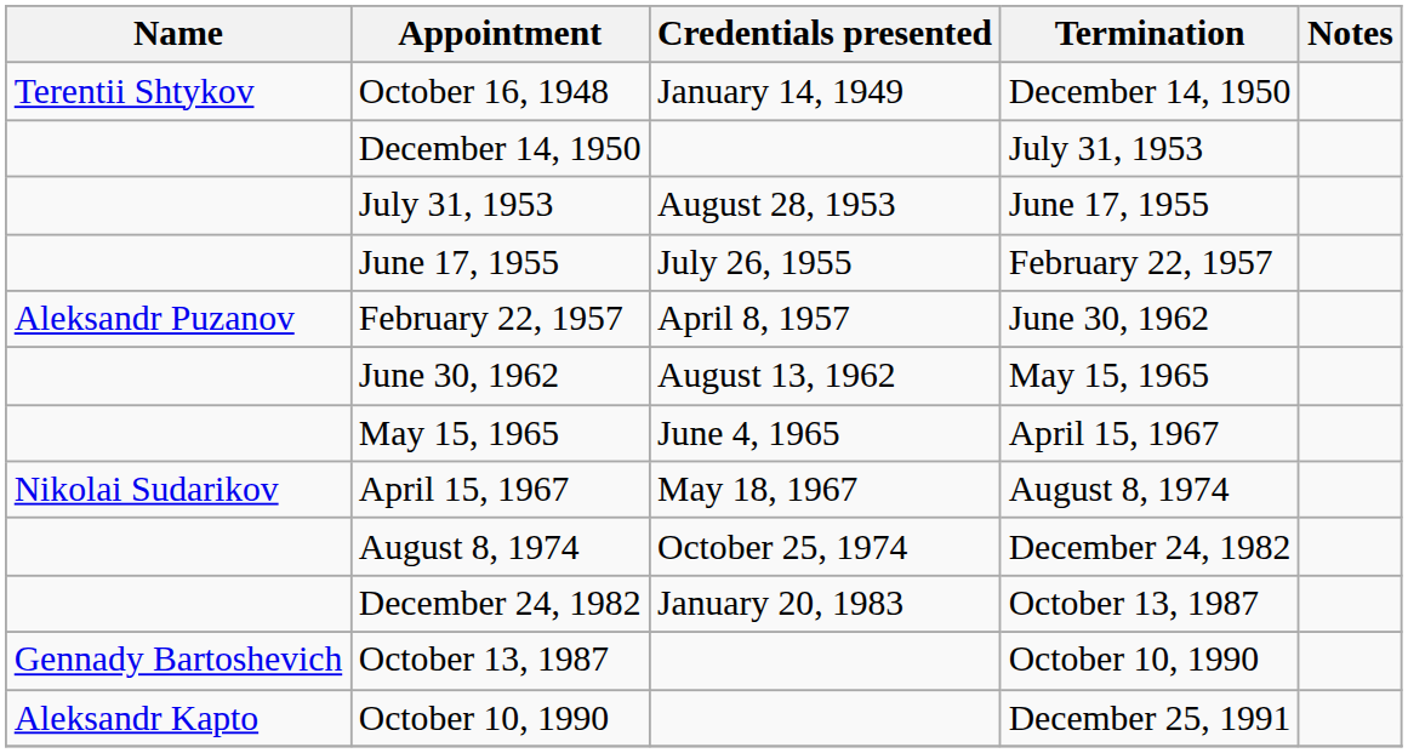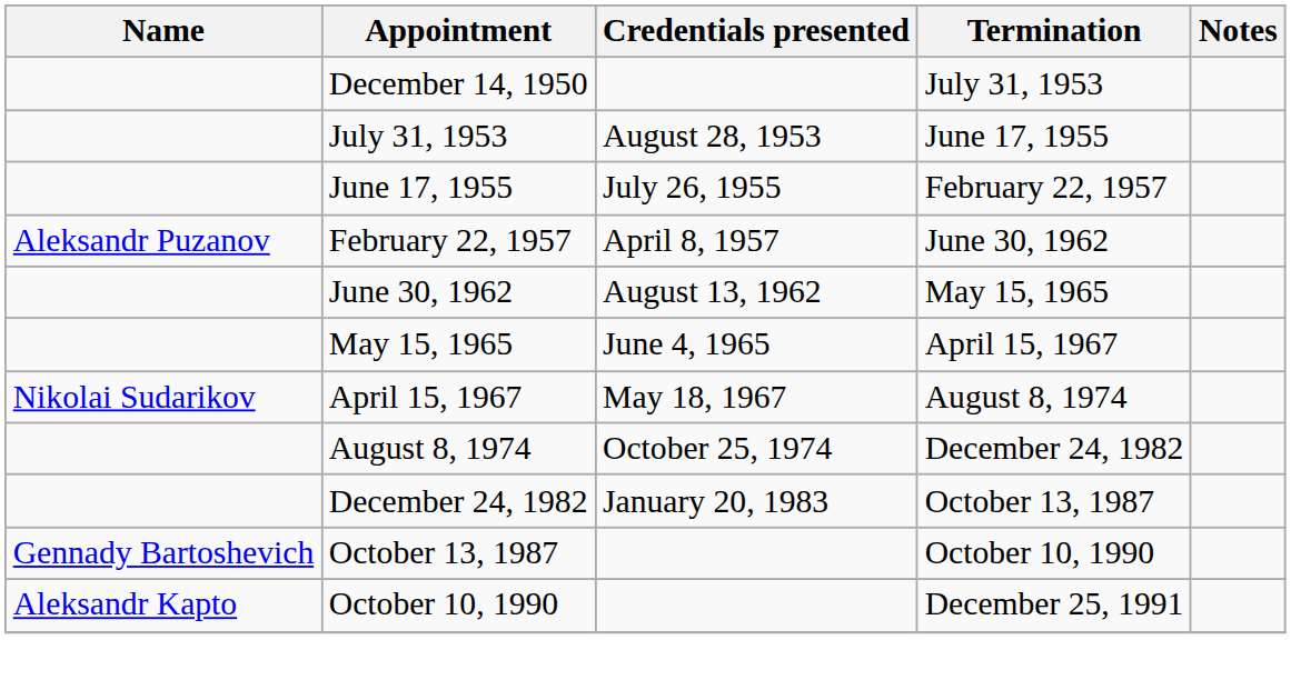 <table class="wikitable">
 <tr valign="middle">
 <th>Name</th>
 <th>Appointment</th>
 <th>Credentials presented</th>
 <th>Termination</th>
 <th>Notes</th>
-</tr>
-<tr>
-<td><a href='#'>Terentii Shtykov</a></td>
-<td>October 16, 1948</td>
-<td>January 14, 1949</td>
-<td>December 14, 1950</td>
-<td></td>
 </tr>
 <tr>
 <td></td>
 <td>December 14, 1950</td>
 <td></td>
 <td>July 31, 1953</td>
 <td></td>
 </tr>
 <tr>
 <td></td>
 <td>July 31, 1953</td>
 <td>August 28, 1953</td>
 <td>June 17, 1955</td>
 <td></td>
 </tr>
 <tr>
 <td></td>
 <td>June 17, 1955</td>
 <td>July 26, 1955</td>
 <td>February 22, 1957</td>
 <td></td>
 </tr>
 <tr>
 <td><a href='#'>Aleksandr Puzanov</a></td>
 <td>February 22, 1957</td>
 <td>April 8, 1957</td>
 <td>June 30, 1962</td>
 <td></td>
 </tr>
 <tr>
 <td></td>
 <td>June 30, 1962</td>
 <td>August 13, 1962</td>
 <td>May 15, 1965</td>
 <td></td>
 </tr>
 <tr>
 <td></td>
 <td>May 15, 1965</td>
 <td>June 4, 1965</td>
 <td>April 15, 1967</td>
 <td></td>
 </tr>
 <tr>
 <td><a href='#'>Nikolai Sudarikov</a></td>
 <td>April 15, 1967</td>
 <td>May 18, 1967</td>
 <td>August 8, 1974</td>
 <td></td>
 </tr>
 <tr>
 <td></td>
 <td>August 8, 1974</td>
 <td>October 25, 1974</td>
 <td>December 24, 1982</td>
 <td></td>
 </tr>
 <tr>
 <td></td>
 <td>December 24, 1982</td>
 <td>January 20, 1983</td>
 <td>October 13, 1987</td>
 <td></td>
 </tr>
 <tr>
 <td><a href='#'>Gennady Bartoshevich</a></td>
 <td>October 13, 1987</td>
 <td></td>
 <td>October 10, 1990</td>
 <td></td>
 </tr>
 <tr>
 <td><a href='#'>Aleksandr Kapto</a></td>
 <td>October 10, 1990</td>
 <td></td>
 <td>December 25, 1991</td>
 <td></td>
 </tr>
 <tr>
 </tr>
 </table>
